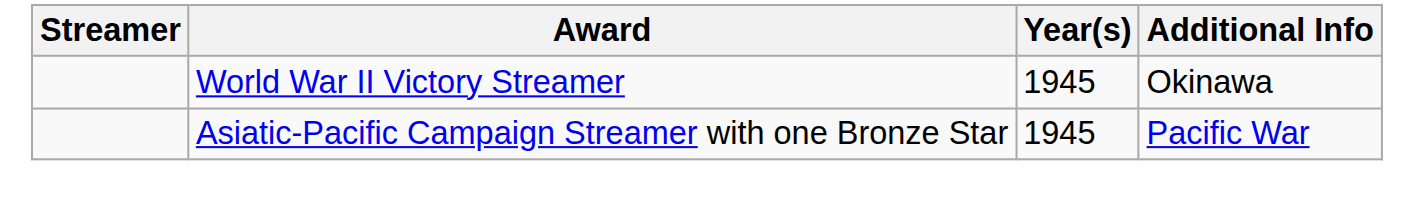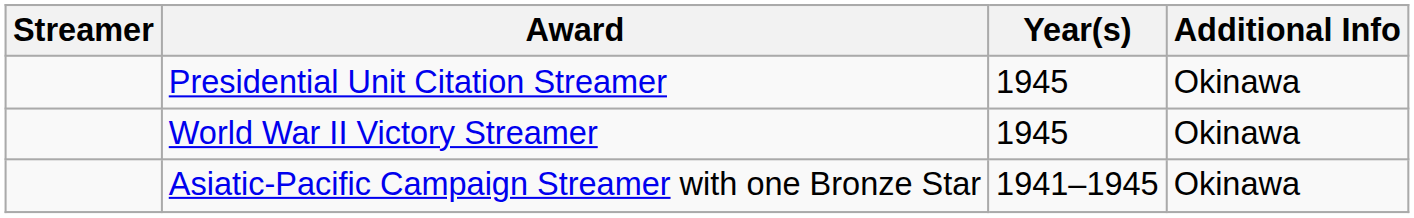 <table class="wikitable" style="margin:auto;">
 <tr>
 <th>Streamer</th>
 <th>Award</th>
 <th>Year(s)</th>
 <th>Additional Info</th>
+</tr>
+<tr>
+<td></td>
+<td><a href='#'>Presidential Unit Citation Streamer</a></td>
+<td>1945</td>
+<td>Okinawa</td>
 </tr>
 <tr>
 <td></td>
 <td><a href='#'>World War II Victory Streamer</a></td>
 <td>1945</td>
 <td>Okinawa</td>
 </tr>
 <tr>
 <td></td>
 <td><a href='#'>Asiatic-Pacific Campaign Streamer</a> with one Bronze Star</td>
-<td>1945</td>
-<td><a href='#'>Pacific War</a></td>
+<td>1941–1945</td>
+<td>Okinawa</td>
 </tr>
 </table>
